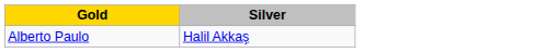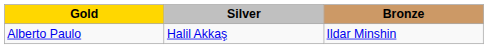 <table class="wikitable" style="text-align:left">
 <tr align="center">
 <td width=200 bgcolor=gold><strong>Gold</strong></td>
 <td width=200 bgcolor=silver><strong>Silver</strong></td>
+<td width=200 bgcolor=CC9966><strong>Bronze</strong></td>
 </tr>
 <tr>
 <td><a href='#'>Alberto Paulo</a><br><em></em></td>
 <td><a href='#'>Halil Akkaş</a><br><em></em></td>
+<td><a href='#'>Ildar Minshin</a><br><em></em></td>
 </tr>
 </table>
